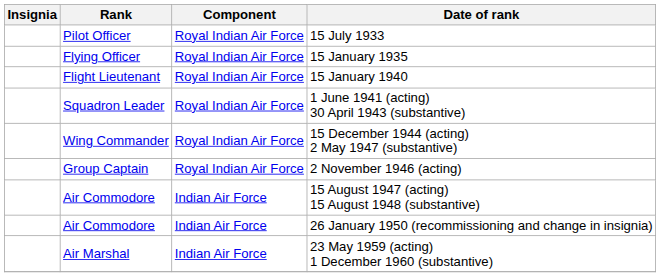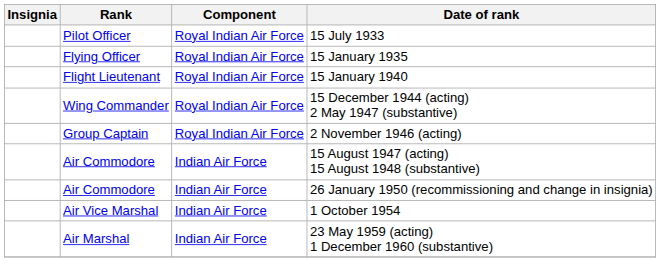 <table class="wikitable" style="background:white">
 <tr>
 <th>Insignia</th>
 <th>Rank</th>
 <th>Component</th>
 <th>Date of rank</th>
 </tr>
 <tr>
 <td align="center"></td>
 <td><a href='#'>Pilot Officer</a></td>
 <td><a href='#'>Royal Indian Air Force</a></td>
 <td>15 July 1933</td>
 </tr>
 <tr>
 <td align="center"></td>
 <td><a href='#'>Flying Officer</a></td>
 <td><a href='#'>Royal Indian Air Force</a></td>
 <td>15 January 1935</td>
 </tr>
 <tr>
 <td align="center"></td>
 <td><a href='#'>Flight Lieutenant</a></td>
 <td><a href='#'>Royal Indian Air Force</a></td>
 <td>15 January 1940</td>
 </tr>
 <tr>
 <td align="center"></td>
-<td><a href='#'>Squadron Leader</a></td>
-<td><a href='#'>Royal Indian Air Force</a></td>
-<td>1 June 1941 (acting)<br>30 April 1943 (substantive)</td>
-</tr>
-<tr>
-<td align="center"></td>
 <td><a href='#'>Wing Commander</a></td>
 <td><a href='#'>Royal Indian Air Force</a></td>
 <td>15 December 1944 (acting)<br>2 May 1947 (substantive)</td>
 </tr>
 <tr>
 <td align="center"></td>
 <td><a href='#'>Group Captain</a></td>
 <td><a href='#'>Royal Indian Air Force</a></td>
 <td>2 November 1946 (acting)</td>
 </tr>
 <tr>
 <td align="center"></td>
 <td><a href='#'>Air Commodore</a></td>
 <td><a href='#'>Indian Air Force</a></td>
 <td>15 August 1947 (acting)<br>15 August 1948 (substantive)</td>
 </tr>
 <tr>
 <td align="center"></td>
 <td><a href='#'>Air Commodore</a></td>
 <td><a href='#'>Indian Air Force</a></td>
 <td>26 January 1950 (recommissioning and change in insignia)</td>
 </tr>
 <tr>
 <td align="center"></td>
+<td><a href='#'>Air Vice Marshal</a></td>
+<td><a href='#'>Indian Air Force</a></td>
+<td>1 October 1954</td>
+</tr>
+<tr>
+<td align="center"></td>
 <td><a href='#'>Air Marshal</a></td>
 <td><a href='#'>Indian Air Force</a></td>
 <td>23 May 1959 (acting)<br>1 December 1960 (substantive)</td>
 </tr>
 <tr>
 </tr>
 </table>
